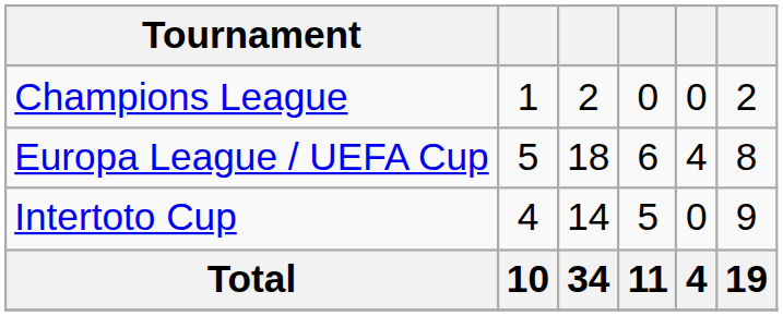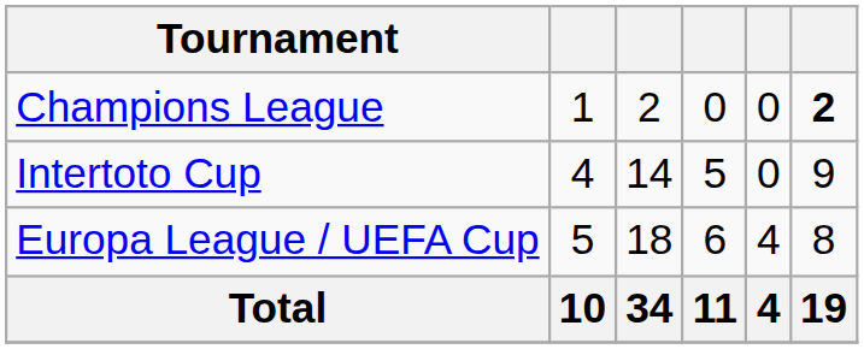 <table class="wikitable plainrowheaders sortable">
 <tr>
 <th>Tournament</th>
 <th scope="col"></th>
 <th scope="col"></th>
 <th scope="col"></th>
 <th scope="col"></th>
 <th scope="col"></th>
 </tr>
 <tr>
 <td><a href='#'>Champions League</a></td>
 <td style="text-align:center;">1</td>
 <td style="text-align:center;">2</td>
 <td style="text-align:center;">0</td>
 <td style="text-align:center;">0</td>
-<td style="text-align:center;">2</td>
+<td style="text-align:center;"><strong>2</strong></td>
+</tr>
+<tr>
+<td><a href='#'>Intertoto Cup</a></td>
+<td style="text-align:center;">4</td>
+<td style="text-align:center;">14</td>
+<td style="text-align:center;">5</td>
+<td style="text-align:center;">0</td>
+<td style="text-align:center;">9</td>
 </tr>
 <tr>
 <td><a href='#'>Europa League / UEFA Cup</a></td>
 <td style="text-align:center;">5</td>
 <td style="text-align:center;">18</td>
 <td style="text-align:center;">6</td>
 <td style="text-align:center;">4</td>
 <td style="text-align:center;">8</td>
-</tr>
-<tr>
-<td><a href='#'>Intertoto Cup</a></td>
-<td style="text-align:center;">4</td>
-<td style="text-align:center;">14</td>
-<td style="text-align:center;">5</td>
-<td style="text-align:center;">0</td>
-<td style="text-align:center;">9</td>
 </tr>
 <tr>
 <th>Total</th>
 <th style="text-align:center;">10</th>
 <th style="text-align:center;">34</th>
 <th style="text-align:center;">11</th>
 <th style="text-align:center;">4</th>
 <th style="text-align:center;">19</th>
 </tr>
 <tr>
 </tr>
 </table>
